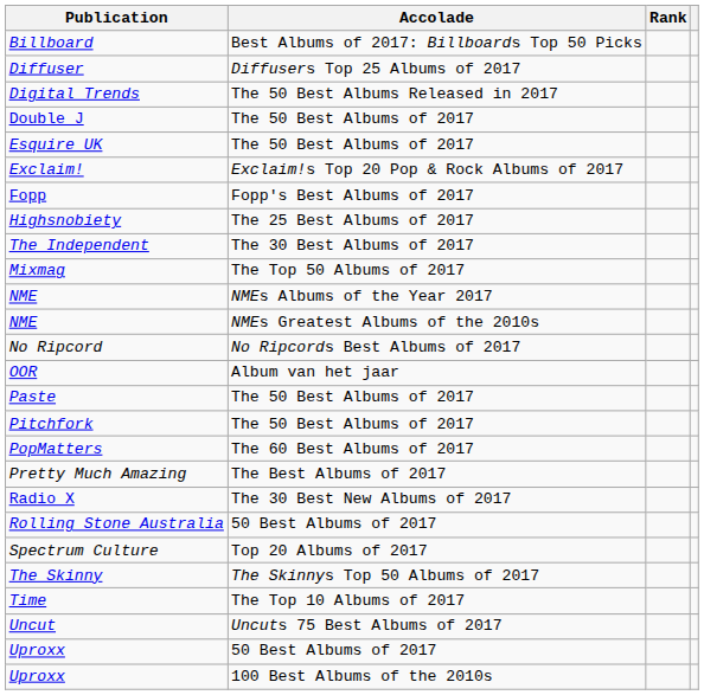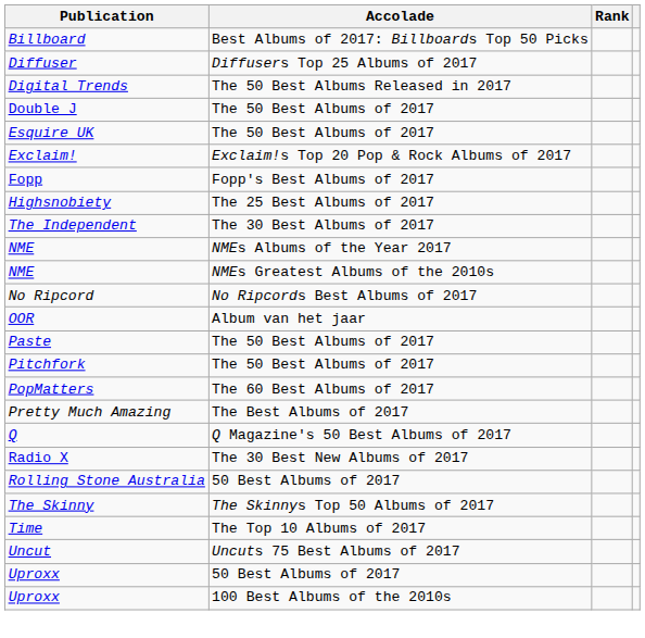 <table class="sortable wikitable">
 <tr>
 <th>Publication</th>
 <th>Accolade</th>
 <th>Rank</th>
 <th class="unsortable"></th>
 </tr>
 <tr>
 <td><em><a href='#'>Billboard</a></em></td>
 <td>Best Albums of 2017: <em>Billboard</em>s Top 50 Picks</td>
 <td></td>
 <td></td>
 </tr>
 <tr>
 <td><em><a href='#'>Diffuser</a></em></td>
 <td><em>Diffuser</em>s Top 25 Albums of 2017</td>
 <td></td>
 <td></td>
 </tr>
 <tr>
 <td><em><a href='#'>Digital Trends</a></em></td>
 <td>The 50 Best Albums Released in 2017</td>
 <td></td>
 <td></td>
 </tr>
 <tr>
 <td><a href='#'>Double J</a></td>
 <td>The 50 Best Albums of 2017</td>
 <td></td>
 <td></td>
 </tr>
 <tr>
 <td><em><a href='#'>Esquire UK</a></em></td>
 <td>The 50 Best Albums of 2017</td>
 <td></td>
 <td></td>
 </tr>
 <tr>
 <td><em><a href='#'>Exclaim!</a></em></td>
 <td><em>Exclaim!</em>s Top 20 Pop & Rock Albums of 2017</td>
 <td></td>
 <td></td>
 </tr>
 <tr>
 <td><a href='#'>Fopp</a></td>
 <td>Fopp's Best Albums of 2017</td>
 <td></td>
 <td></td>
 </tr>
 <tr>
 <td><em><a href='#'>Highsnobiety</a></em></td>
 <td>The 25 Best Albums of 2017</td>
 <td></td>
 <td></td>
 </tr>
 <tr>
 <td><em><a href='#'>The Independent</a></em></td>
 <td>The 30 Best Albums of 2017</td>
 <td></td>
 <td></td>
 </tr>
 <tr>
-<td><em><a href='#'>Mixmag</a></em></td>
-<td>The Top 50 Albums of 2017</td>
-<td></td>
-<td></td>
-</tr>
-<tr>
 <td><em><a href='#'>NME</a></em></td>
 <td><em>NME</em>s Albums of the Year 2017</td>
 <td></td>
 <td></td>
 </tr>
 <tr>
 <td><em><a href='#'>NME</a></em></td>
 <td><em>NME</em>s Greatest Albums of the 2010s</td>
 <td></td>
 <td></td>
 </tr>
 <tr>
 <td><em>No Ripcord</em></td>
 <td><em>No Ripcord</em>s Best Albums of 2017</td>
 <td></td>
 <td></td>
 </tr>
 <tr>
 <td><em><a href='#'>OOR</a></em></td>
 <td>Album van het jaar</td>
 <td></td>
 <td></td>
 </tr>
 <tr>
 <td><em><a href='#'>Paste</a></em></td>
 <td>The 50 Best Albums of 2017</td>
 <td></td>
 <td></td>
 </tr>
 <tr>
 <td><em><a href='#'>Pitchfork</a></em></td>
 <td>The 50 Best Albums of 2017</td>
 <td></td>
 <td></td>
 </tr>
 <tr>
 <td><em><a href='#'>PopMatters</a></em></td>
 <td>The 60 Best Albums of 2017</td>
 <td></td>
 <td></td>
 </tr>
 <tr>
 <td><em>Pretty Much Amazing</em></td>
 <td>The Best Albums of 2017</td>
 <td></td>
 <td></td>
 </tr>
 <tr>
+<td><em><a href='#'>Q</a></em></td>
+<td><em>Q</em> Magazine's 50 Best Albums of 2017</td>
+<td></td>
+<td></td>
+</tr>
+<tr>
 <td><a href='#'>Radio X</a></td>
 <td>The 30 Best New Albums of 2017</td>
 <td></td>
 <td></td>
 </tr>
 <tr>
 <td><em><a href='#'>Rolling Stone Australia</a></em></td>
 <td>50 Best Albums of 2017</td>
-<td></td>
-<td></td>
-</tr>
-<tr>
-<td><em>Spectrum Culture</em></td>
-<td>Top 20 Albums of 2017</td>
 <td></td>
 <td></td>
 </tr>
 <tr>
 <td><em><a href='#'>The Skinny</a></em></td>
 <td><em>The Skinny</em>s Top 50 Albums of 2017</td>
 <td></td>
 <td></td>
 </tr>
 <tr>
 <td><em><a href='#'>Time</a></em></td>
 <td>The Top 10 Albums of 2017</td>
 <td></td>
 <td></td>
 </tr>
 <tr>
 <td><em><a href='#'>Uncut</a></em></td>
 <td><em>Uncut</em>s 75 Best Albums of 2017</td>
 <td></td>
 <td></td>
 </tr>
 <tr>
 <td><em><a href='#'>Uproxx</a></em></td>
 <td>50 Best Albums of 2017</td>
 <td></td>
 <td></td>
 </tr>
 <tr>
 <td><em><a href='#'>Uproxx</a></em></td>
 <td>100 Best Albums of the 2010s</td>
 <td></td>
 <td></td>
 </tr>
 </table>
